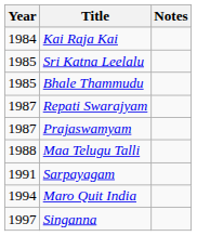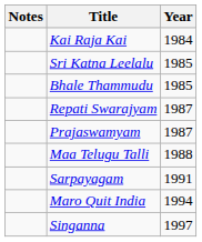 <table class="wikitable">
 <tr style="background:#CCC; text-align:center;">
+<th>Notes</th>
+<th>Title</th>
 <th>Year</th>
-<th>Title</th>
-<th>Notes</th>
 </tr>
 <tr>
+<td></td>
+<td><em><a href='#'>Kai Raja Kai</a></em></td>
 <td>1984</td>
-<td><em><a href='#'>Kai Raja Kai</a></em></td>
-<td></td>
 </tr>
 <tr>
+<td></td>
+<td><em><a href='#'>Sri Katna Leelalu</a></em></td>
 <td>1985</td>
-<td><em><a href='#'>Sri Katna Leelalu</a></em></td>
-<td></td>
 </tr>
 <tr>
+<td></td>
+<td><em><a href='#'>Bhale Thammudu</a></em></td>
 <td>1985</td>
-<td><em><a href='#'>Bhale Thammudu</a></em></td>
-<td></td>
 </tr>
 <tr>
+<td></td>
+<td><em><a href='#'>Repati Swarajyam</a></em></td>
 <td>1987</td>
-<td><em><a href='#'>Repati Swarajyam</a></em></td>
-<td></td>
 </tr>
 <tr>
+<td></td>
+<td><em><a href='#'>Prajaswamyam</a></em></td>
 <td>1987</td>
-<td><em><a href='#'>Prajaswamyam</a></em></td>
-<td></td>
 </tr>
 <tr>
+<td></td>
+<td><em><a href='#'>Maa Telugu Talli</a></em></td>
 <td>1988</td>
-<td><em><a href='#'>Maa Telugu Talli</a></em></td>
-<td></td>
 </tr>
 <tr>
+<td></td>
+<td><em><a href='#'>Sarpayagam</a></em></td>
 <td>1991</td>
-<td><em><a href='#'>Sarpayagam</a></em></td>
-<td></td>
 </tr>
 <tr>
+<td></td>
+<td><em><a href='#'>Maro Quit India</a></em></td>
 <td>1994</td>
-<td><em><a href='#'>Maro Quit India</a></em></td>
-<td></td>
 </tr>
 <tr>
+<td></td>
+<td><em><a href='#'>Singanna</a></em></td>
 <td>1997</td>
-<td><em><a href='#'>Singanna</a></em></td>
-<td></td>
 </tr>
 </table>
